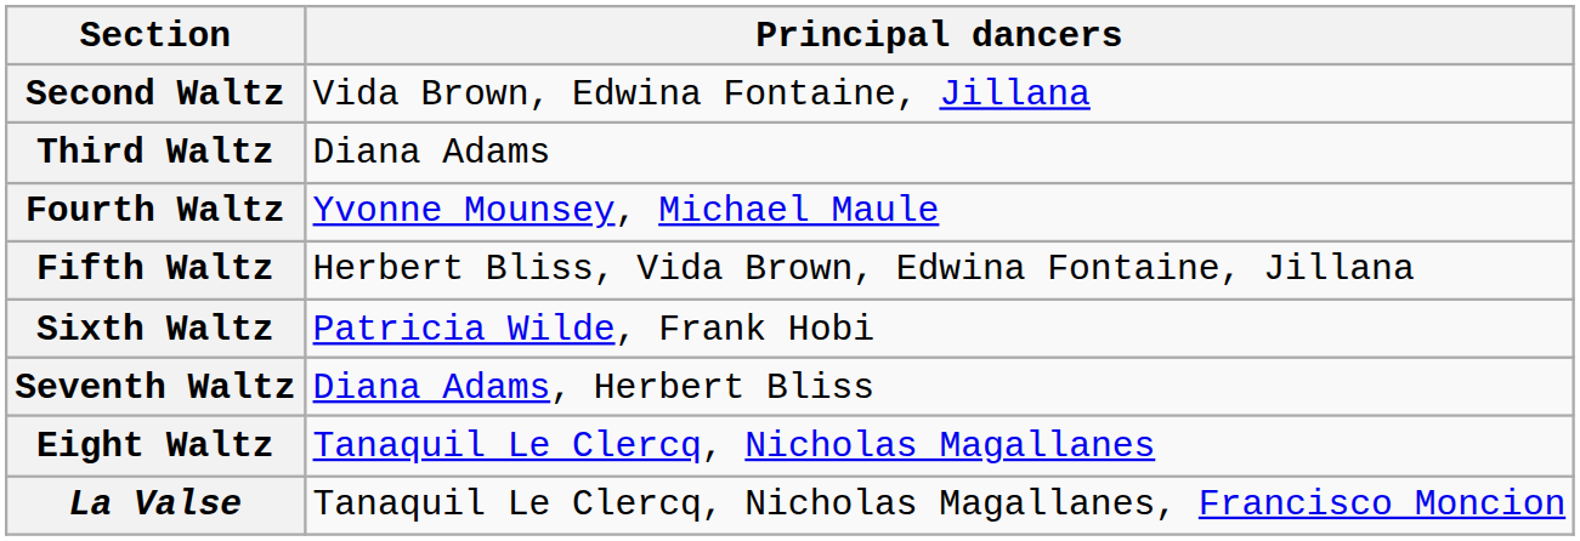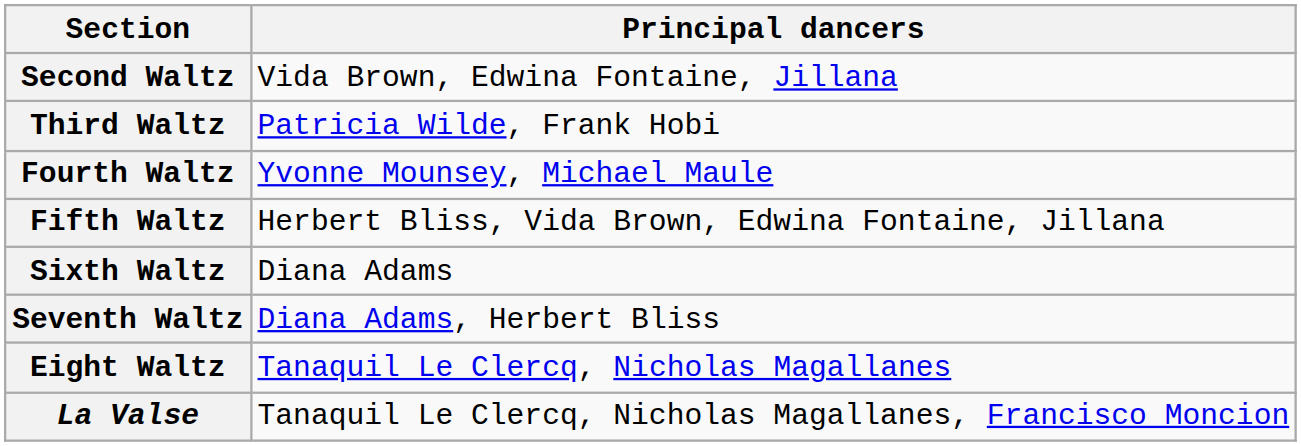 <table class="wikitable">
 <tr>
 <th>Section</th>
 <th>Principal dancers</th>
 </tr>
 <tr>
 <th>Second Waltz</th>
 <td>Vida Brown, Edwina Fontaine, <a href='#'>Jillana</a></td>
 </tr>
 <tr>
 <th>Third Waltz</th>
-<td>Diana Adams</td>
+<td><a href='#'>Patricia Wilde</a>, Frank Hobi</td>
 </tr>
 <tr>
 <th>Fourth Waltz</th>
 <td><a href='#'>Yvonne Mounsey</a>, <a href='#'>Michael Maule</a></td>
 </tr>
 <tr>
 <th>Fifth Waltz</th>
 <td>Herbert Bliss, Vida Brown, Edwina Fontaine, Jillana</td>
 </tr>
 <tr>
 <th>Sixth Waltz</th>
-<td><a href='#'>Patricia Wilde</a>, Frank Hobi</td>
+<td>Diana Adams</td>
 </tr>
 <tr>
 <th>Seventh Waltz</th>
 <td><a href='#'>Diana Adams</a>, Herbert Bliss</td>
 </tr>
 <tr>
 <th>Eight Waltz</th>
 <td><a href='#'>Tanaquil Le Clercq</a>, <a href='#'>Nicholas Magallanes</a></td>
 </tr>
 <tr>
 <th><em>La Valse</em></th>
 <td>Tanaquil Le Clercq, Nicholas Magallanes, <a href='#'>Francisco Moncion</a></td>
 </tr>
 </table>
